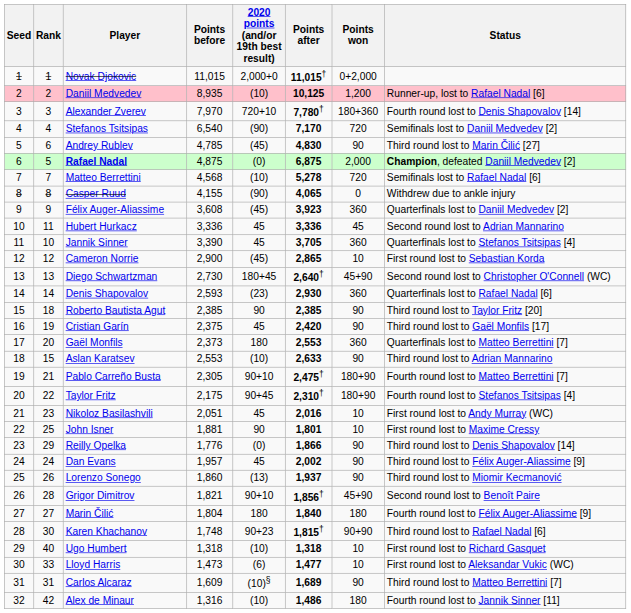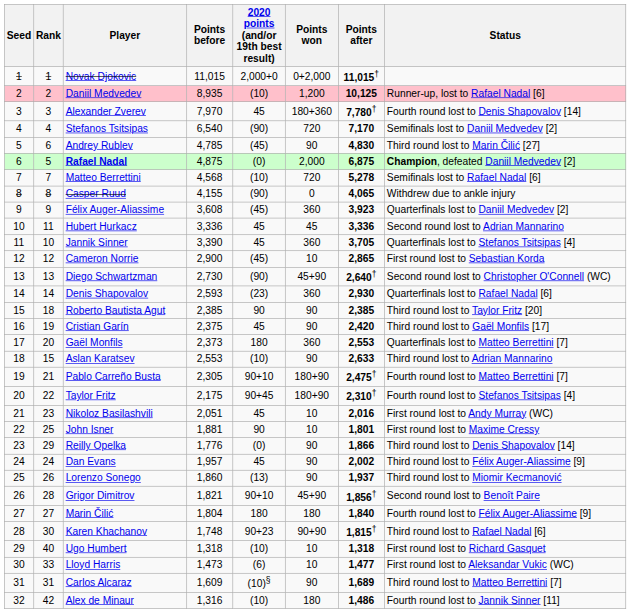 <table class="wikitable sortable">
 <tr>
 <th style="width:30px;">Seed</th>
 <th style="width:30px;">Rank</th>
 <th style="width:185px;">Player</th>
 <th style="width:65px;">Points before</th>
 <th style="width:75px;"><a href='#'>2020 points</a><br>(and/or 19th best result)</th>
+<th data-sort-type=number style="width:75px;">Points won</th>
 <th style="width:65px;">Points after</th>
-<th data-sort-type=number style="width:75px;">Points won</th>
 <th style="width:370px;">Status</th>
 </tr>
 <tr>
 <td style="text-align:center;"><s>1</s></td>
 <td style="text-align:center;"><s>1</s></td>
 <td><s> <a href='#'>Novak Djokovic</a></s></td>
 <td style="text-align:center;">11,015</td>
 <td style="text-align:center;">2,000+0</td>
+<td style="text-align:center;">0+2,000</td>
 <td style="text-align:center;"><strong>11,015</strong><sup>†</sup></td>
-<td style="text-align:center;">0+2,000</td>
 <td></td>
 </tr>
 <tr style="background: pink;">
 <td style="text-align:center;">2</td>
 <td style="text-align:center;">2</td>
 <td> <a href='#'>Daniil Medvedev</a></td>
 <td style="text-align:center;">8,935</td>
 <td style="text-align:center;">(10)</td>
+<td style="text-align:center;">1,200</td>
 <td style="text-align:center;"><strong>10,125</strong></td>
-<td style="text-align:center;">1,200</td>
 <td>Runner-up, lost to  <a href='#'>Rafael Nadal</a> [6]</td>
 </tr>
 <tr>
 <td style="text-align:center;">3</td>
 <td style="text-align:center;">3</td>
 <td> <a href='#'>Alexander Zverev</a></td>
 <td style="text-align:center;">7,970</td>
-<td style="text-align:center;">720+10</td>
+<td style="text-align:center;">45</td>
+<td style="text-align:center;">180+360</td>
 <td style="text-align:center;"><strong>7,780</strong><sup>†</sup></td>
-<td style="text-align:center;">180+360</td>
 <td>Fourth round lost to  <a href='#'>Denis Shapovalov</a> [14]</td>
 </tr>
 <tr>
 <td style="text-align:center;">4</td>
 <td style="text-align:center;">4</td>
 <td> <a href='#'>Stefanos Tsitsipas</a></td>
 <td style="text-align:center;">6,540</td>
 <td style="text-align:center;">(90)</td>
+<td style="text-align:center;">720</td>
 <td style="text-align:center;"><strong>7,170</strong></td>
-<td style="text-align:center;">720</td>
 <td>Semifinals lost to  <a href='#'>Daniil Medvedev</a> [2]</td>
 </tr>
 <tr>
 <td style="text-align:center;">5</td>
 <td style="text-align:center;">6</td>
 <td> <a href='#'>Andrey Rublev</a></td>
 <td style="text-align:center;">4,785</td>
 <td style="text-align:center;">(45)</td>
+<td style="text-align:center;">90</td>
 <td style="text-align:center;"><strong>4,830</strong></td>
-<td style="text-align:center;">90</td>
 <td>Third round lost to  <a href='#'>Marin Čilić</a> [27]</td>
 </tr>
 <tr style="background:#cfc;">
 <td style="text-align:center;">6</td>
 <td style="text-align:center;">5</td>
 <td> <strong><a href='#'>Rafael Nadal</a></strong></td>
 <td style="text-align:center;">4,875</td>
 <td style="text-align:center;">(0)</td>
+<td style="text-align:center;">2,000</td>
 <td style="text-align:center;"><strong>6,875</strong></td>
-<td style="text-align:center;">2,000</td>
 <td><strong>Champion</strong>, defeated  <a href='#'>Daniil Medvedev</a> [2]</td>
 </tr>
 <tr>
 <td style="text-align:center;">7</td>
 <td style="text-align:center;">7</td>
 <td> <a href='#'>Matteo Berrettini</a></td>
 <td style="text-align:center;">4,568</td>
 <td style="text-align:center;">(10)</td>
+<td style="text-align:center;">720</td>
 <td style="text-align:center;"><strong>5,278</strong></td>
-<td style="text-align:center;">720</td>
 <td>Semifinals lost to  <a href='#'>Rafael Nadal</a> [6]</td>
 </tr>
 <tr>
 <td style="text-align:center;"><s>8</s></td>
 <td style="text-align:center;"><s>8</s></td>
 <td><s> <a href='#'>Casper Ruud</a></s></td>
 <td style="text-align:center;">4,155</td>
 <td style="text-align:center;">(90)</td>
+<td style="text-align:center;">0</td>
 <td style="text-align:center;"><strong>4,065</strong></td>
-<td style="text-align:center;">0</td>
 <td>Withdrew due to ankle injury</td>
 </tr>
 <tr>
 <td style="text-align:center;">9</td>
 <td style="text-align:center;">9</td>
 <td> <a href='#'>Félix Auger-Aliassime</a></td>
 <td style="text-align:center;">3,608</td>
 <td style="text-align:center;">(45)</td>
+<td style="text-align:center;">360</td>
 <td style="text-align:center;"><strong>3,923</strong></td>
-<td style="text-align:center;">360</td>
 <td>Quarterfinals lost to  <a href='#'>Daniil Medvedev</a> [2]</td>
 </tr>
 <tr>
 <td style="text-align:center;">10</td>
 <td style="text-align:center;">11</td>
 <td> <a href='#'>Hubert Hurkacz</a></td>
 <td style="text-align:center;">3,336</td>
 <td style="text-align:center;">45</td>
+<td style="text-align:center;">45</td>
 <td style="text-align:center;"><strong>3,336</strong></td>
-<td style="text-align:center;">45</td>
 <td>Second round lost to  <a href='#'>Adrian Mannarino</a></td>
 </tr>
 <tr>
 <td style="text-align:center;">11</td>
 <td style="text-align:center;">10</td>
 <td> <a href='#'>Jannik Sinner</a></td>
 <td style="text-align:center;">3,390</td>
 <td style="text-align:center;">45</td>
+<td style="text-align:center;">360</td>
 <td style="text-align:center;"><strong>3,705</strong></td>
-<td style="text-align:center;">360</td>
 <td>Quarterfinals lost to  <a href='#'>Stefanos Tsitsipas</a> [4]</td>
 </tr>
 <tr>
 <td style="text-align:center;">12</td>
 <td style="text-align:center;">12</td>
 <td> <a href='#'>Cameron Norrie</a></td>
 <td style="text-align:center;">2,900</td>
 <td style="text-align:center;">(45)</td>
+<td style="text-align:center;">10</td>
 <td style="text-align:center;"><strong>2,865</strong></td>
-<td style="text-align:center;">10</td>
 <td>First round lost to  <a href='#'>Sebastian Korda</a></td>
 </tr>
 <tr>
 <td style="text-align:center;">13</td>
 <td style="text-align:center;">13</td>
 <td> <a href='#'>Diego Schwartzman</a></td>
 <td style="text-align:center;">2,730</td>
-<td style="text-align:center;">180+45</td>
+<td style="text-align:center;">(90)</td>
+<td style="text-align:center;">45+90</td>
 <td style="text-align:center;"><strong>2,640</strong><sup>†</sup></td>
-<td style="text-align:center;">45+90</td>
 <td>Second round lost to  <a href='#'>Christopher O'Connell</a> (WC)</td>
 </tr>
 <tr>
 <td style="text-align:center;">14</td>
 <td style="text-align:center;">14</td>
 <td> <a href='#'>Denis Shapovalov</a></td>
 <td style="text-align:center;">2,593</td>
 <td style="text-align:center;">(23)</td>
+<td style="text-align:center;">360</td>
 <td style="text-align:center;"><strong>2,930</strong></td>
-<td style="text-align:center;">360</td>
 <td>Quarterfinals lost to  <a href='#'>Rafael Nadal</a> [6]</td>
 </tr>
 <tr>
 <td style="text-align:center;">15</td>
 <td style="text-align:center;">18</td>
 <td> <a href='#'>Roberto Bautista Agut</a></td>
 <td style="text-align:center;">2,385</td>
 <td style="text-align:center;">90</td>
+<td style="text-align:center;">90</td>
 <td style="text-align:center;"><strong>2,385</strong></td>
-<td style="text-align:center;">90</td>
 <td>Third round lost to  <a href='#'>Taylor Fritz</a> [20]</td>
 </tr>
 <tr>
 <td style="text-align:center;">16</td>
 <td style="text-align:center;">19</td>
 <td> <a href='#'>Cristian Garín</a></td>
 <td style="text-align:center;">2,375</td>
 <td style="text-align:center;">45</td>
+<td style="text-align:center;">90</td>
 <td style="text-align:center;"><strong>2,420</strong></td>
-<td style="text-align:center;">90</td>
 <td>Third round lost to  <a href='#'>Gaël Monfils</a> [17]</td>
 </tr>
 <tr>
 <td style="text-align:center;">17</td>
 <td style="text-align:center;">20</td>
 <td> <a href='#'>Gaël Monfils</a></td>
 <td style="text-align:center;">2,373</td>
 <td style="text-align:center;">180</td>
+<td style="text-align:center;">360</td>
 <td style="text-align:center;"><strong>2,553</strong></td>
-<td style="text-align:center;">360</td>
 <td>Quarterfinals lost to  <a href='#'>Matteo Berrettini</a> [7]</td>
 </tr>
 <tr>
 <td style="text-align:center;">18</td>
 <td style="text-align:center;">15</td>
 <td> <a href='#'>Aslan Karatsev</a></td>
 <td style="text-align:center;">2,553</td>
 <td style="text-align:center;">(10)</td>
+<td style="text-align:center;">90</td>
 <td style="text-align:center;"><strong>2,633</strong></td>
-<td style="text-align:center;">90</td>
 <td>Third round lost to  <a href='#'>Adrian Mannarino</a></td>
 </tr>
 <tr>
 <td style="text-align:center;">19</td>
 <td style="text-align:center;">21</td>
 <td> <a href='#'>Pablo Carreño Busta</a></td>
 <td style="text-align:center;">2,305</td>
 <td style="text-align:center;">90+10</td>
+<td style="text-align:center;">180+90</td>
 <td style="text-align:center;"><strong>2,475</strong><sup>†</sup></td>
-<td style="text-align:center;">180+90</td>
 <td>Fourth round lost to  <a href='#'>Matteo Berrettini</a> [7]</td>
 </tr>
 <tr>
 <td style="text-align:center;">20</td>
 <td style="text-align:center;">22</td>
 <td> <a href='#'>Taylor Fritz</a></td>
 <td style="text-align:center;">2,175</td>
 <td style="text-align:center;">90+45</td>
+<td style="text-align:center;">180+90</td>
 <td style="text-align:center;"><strong>2,310</strong><sup>†</sup></td>
-<td style="text-align:center;">180+90</td>
 <td>Fourth round lost to  <a href='#'>Stefanos Tsitsipas</a> [4]</td>
 </tr>
 <tr>
 <td style="text-align:center;">21</td>
 <td style="text-align:center;">23</td>
 <td> <a href='#'>Nikoloz Basilashvili</a></td>
 <td style="text-align:center;">2,051</td>
 <td style="text-align:center;">45</td>
+<td style="text-align:center;">10</td>
 <td style="text-align:center;"><strong>2,016</strong></td>
-<td style="text-align:center;">10</td>
 <td>First round lost to  <a href='#'>Andy Murray</a> (WC)</td>
 </tr>
 <tr>
 <td style="text-align:center;">22</td>
 <td style="text-align:center;">25</td>
 <td> <a href='#'>John Isner</a></td>
 <td style="text-align:center;">1,881</td>
 <td style="text-align:center;">90</td>
+<td style="text-align:center;">10</td>
 <td style="text-align:center;"><strong>1,801</strong></td>
-<td style="text-align:center;">10</td>
 <td>First round lost to  <a href='#'>Maxime Cressy</a></td>
 </tr>
 <tr>
 <td style="text-align:center;">23</td>
 <td style="text-align:center;">29</td>
 <td> <a href='#'>Reilly Opelka</a></td>
 <td style="text-align:center;">1,776</td>
 <td style="text-align:center;">(0)</td>
+<td style="text-align:center;">90</td>
 <td style="text-align:center;"><strong>1,866</strong></td>
-<td style="text-align:center;">90</td>
 <td>Third round lost to  <a href='#'>Denis Shapovalov</a> [14]</td>
 </tr>
 <tr>
 <td style="text-align:center;">24</td>
 <td style="text-align:center;">24</td>
 <td> <a href='#'>Dan Evans</a></td>
 <td style="text-align:center;">1,957</td>
 <td style="text-align:center;">45</td>
+<td style="text-align:center;">90</td>
 <td style="text-align:center;"><strong>2,002</strong></td>
-<td style="text-align:center;">90</td>
 <td>Third round lost to  <a href='#'>Félix Auger-Aliassime</a> [9]</td>
 </tr>
 <tr>
 <td style="text-align:center;">25</td>
 <td style="text-align:center;">26</td>
 <td> <a href='#'>Lorenzo Sonego</a></td>
 <td style="text-align:center;">1,860</td>
 <td style="text-align:center;">(13)</td>
+<td style="text-align:center;">90</td>
 <td style="text-align:center;"><strong>1,937</strong></td>
-<td style="text-align:center;">90</td>
 <td>Third round lost to  <a href='#'>Miomir Kecmanović</a></td>
 </tr>
 <tr>
 <td style="text-align:center;">26</td>
 <td style="text-align:center;">28</td>
 <td> <a href='#'>Grigor Dimitrov</a></td>
 <td style="text-align:center;">1,821</td>
 <td style="text-align:center;">90+10</td>
+<td style="text-align:center;">45+90</td>
 <td style="text-align:center;"><strong>1,856</strong><sup>†</sup></td>
-<td style="text-align:center;">45+90</td>
 <td>Second round lost to  <a href='#'>Benoît Paire</a></td>
 </tr>
 <tr>
 <td style="text-align:center;">27</td>
 <td style="text-align:center;">27</td>
 <td> <a href='#'>Marin Čilić</a></td>
 <td style="text-align:center;">1,804</td>
 <td style="text-align:center;">180</td>
+<td style="text-align:center;">180</td>
 <td style="text-align:center;"><strong>1,840</strong></td>
-<td style="text-align:center;">180</td>
 <td>Fourth round lost to  <a href='#'>Félix Auger-Aliassime</a> [9]</td>
 </tr>
 <tr>
 <td style="text-align:center;">28</td>
 <td style="text-align:center;">30</td>
 <td> <a href='#'>Karen Khachanov</a></td>
 <td style="text-align:center;">1,748</td>
 <td style="text-align:center;">90+23</td>
+<td style="text-align:center;">90+90</td>
 <td style="text-align:center;"><strong>1,815</strong><sup>†</sup></td>
-<td style="text-align:center;">90+90</td>
 <td>Third round lost to  <a href='#'>Rafael Nadal</a> [6]</td>
 </tr>
 <tr>
 <td style="text-align:center;">29</td>
 <td style="text-align:center;">40</td>
 <td> <a href='#'>Ugo Humbert</a></td>
 <td style="text-align:center;">1,318</td>
 <td style="text-align:center;">(10)</td>
+<td style="text-align:center;">10</td>
 <td style="text-align:center;"><strong>1,318</strong></td>
-<td style="text-align:center;">10</td>
 <td>First round lost to  <a href='#'>Richard Gasquet</a></td>
 </tr>
 <tr>
 <td style="text-align:center;">30</td>
 <td style="text-align:center;">33</td>
 <td> <a href='#'>Lloyd Harris</a></td>
 <td style="text-align:center;">1,473</td>
 <td style="text-align:center;">(6)</td>
+<td style="text-align:center;">10</td>
 <td style="text-align:center;"><strong>1,477</strong></td>
-<td style="text-align:center;">10</td>
 <td>First round lost to  <a href='#'>Aleksandar Vukic</a> (WC)</td>
 </tr>
 <tr>
 <td style="text-align:center;">31</td>
 <td style="text-align:center;">31</td>
 <td> <a href='#'>Carlos Alcaraz</a></td>
 <td style="text-align:center;">1,609</td>
 <td style="text-align:center;">(10)<sup>§</sup></td>
+<td style="text-align:center;">90</td>
 <td style="text-align:center;"><strong>1,689</strong></td>
-<td style="text-align:center;">90</td>
 <td>Third round lost to  <a href='#'>Matteo Berrettini</a> [7]</td>
 </tr>
 <tr>
 <td style="text-align:center;">32</td>
 <td style="text-align:center;">42</td>
 <td> <a href='#'>Alex de Minaur</a></td>
 <td style="text-align:center;">1,316</td>
 <td style="text-align:center;">(10)</td>
+<td style="text-align:center;">180</td>
 <td style="text-align:center;"><strong>1,486</strong></td>
-<td style="text-align:center;">180</td>
 <td>Fourth round lost to  <a href='#'>Jannik Sinner</a> [11]</td>
 </tr>
 </table>
